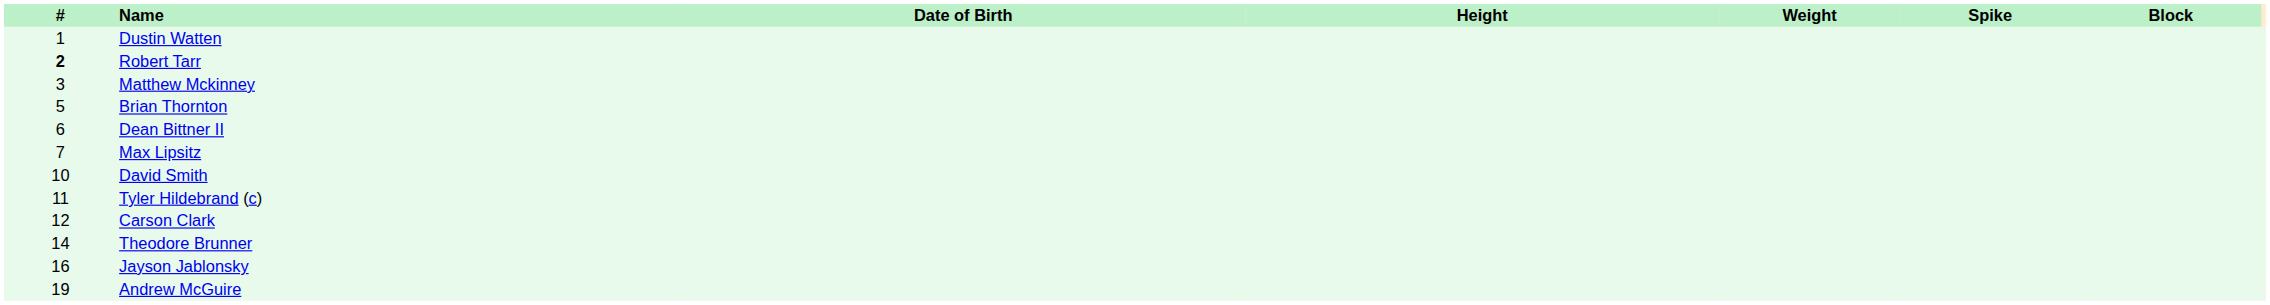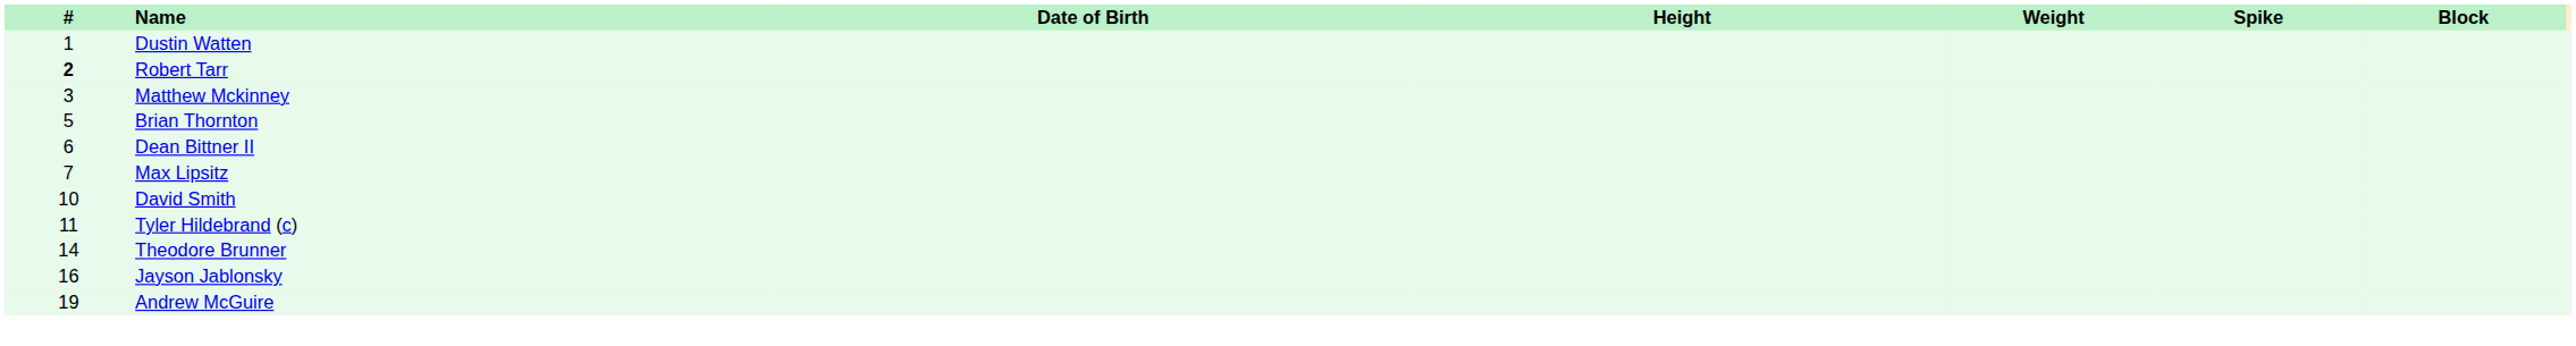 <table border=0 cellpadding=2 cellspacing=0  |- bgcolor=#FFECCE style="text-align:center; font-size:90%;" width=100%>
 <tr bgcolor=#BBF0C9>
 <th width=5%>#</th>
 <th width=25% align=left>Name</th>
 <th width=25%>Date of Birth</th>
 <th width=21%>Height</th>
 <th width=8%>Weight</th>
 <th width=8%>Spike</th>
 <th width=8%>Block</th>
 </tr>
 <tr bgcolor=#E7FAEC>
 <td>1</td>
 <td align=left><a href='#'>Dustin Watten</a></td>
 <td></td>
 <td></td>
 <td></td>
 <td></td>
 <td></td>
 <td></td>
 </tr>
 <tr bgcolor=#E7FAEC>
 <td><strong>2</strong></td>
 <td align=left><a href='#'>Robert Tarr</a></td>
 <td></td>
 <td></td>
 <td></td>
 <td></td>
 <td></td>
 <td></td>
 </tr>
 <tr bgcolor=#E7FAEC>
 <td>3</td>
 <td align=left><a href='#'>Matthew Mckinney</a></td>
 <td></td>
 <td></td>
 <td></td>
 <td></td>
 <td></td>
 <td></td>
 </tr>
 <tr bgcolor=#E7FAEC>
 <td>5</td>
 <td align=left><a href='#'>Brian Thornton</a></td>
 <td></td>
 <td></td>
 <td></td>
 <td></td>
 <td></td>
 <td></td>
 </tr>
 <tr bgcolor=#E7FAEC>
 <td>6</td>
 <td align=left><a href='#'>Dean Bittner II</a></td>
 <td></td>
 <td></td>
 <td></td>
 <td></td>
 <td></td>
 <td></td>
 </tr>
 <tr bgcolor=#E7FAEC>
 <td>7</td>
 <td align=left><a href='#'>Max Lipsitz</a></td>
 <td></td>
 <td></td>
 <td></td>
 <td></td>
 <td></td>
 <td></td>
 </tr>
 <tr bgcolor=#E7FAEC>
 <td>10</td>
 <td align=left><a href='#'>David Smith</a></td>
 <td></td>
 <td></td>
 <td></td>
 <td></td>
 <td></td>
 <td></td>
 </tr>
 <tr bgcolor=#E7FAEC>
 <td>11</td>
 <td align=left><a href='#'>Tyler Hildebrand</a> (<a href='#'>c</a>)</td>
 <td></td>
 <td></td>
 <td></td>
 <td></td>
 <td></td>
 <td></td>
 </tr>
 <tr bgcolor=#E7FAEC>
-<td>12</td>
-<td align=left><a href='#'>Carson Clark</a></td>
-<td></td>
-<td></td>
-<td></td>
-<td></td>
-<td></td>
-<td></td>
-</tr>
-<tr bgcolor=#E7FAEC>
 <td>14</td>
 <td align=left><a href='#'>Theodore Brunner</a></td>
 <td></td>
 <td></td>
 <td></td>
 <td></td>
 <td></td>
 <td></td>
 </tr>
 <tr bgcolor=#E7FAEC>
 <td>16</td>
 <td align=left><a href='#'>Jayson Jablonsky</a></td>
 <td></td>
 <td></td>
 <td></td>
 <td></td>
 <td></td>
 <td></td>
 </tr>
 <tr bgcolor=#E7FAEC>
 <td>19</td>
 <td align=left><a href='#'>Andrew McGuire</a></td>
 <td></td>
 <td></td>
 <td></td>
 <td></td>
 <td></td>
 <td></td>
 </tr>
 </table>
